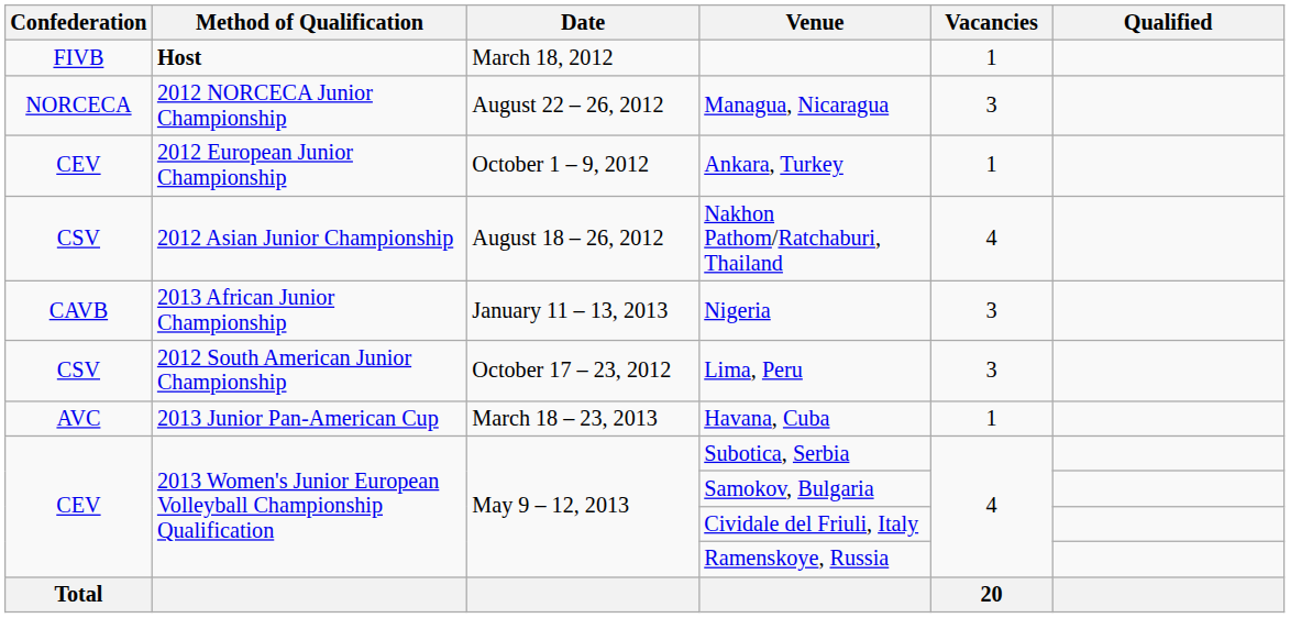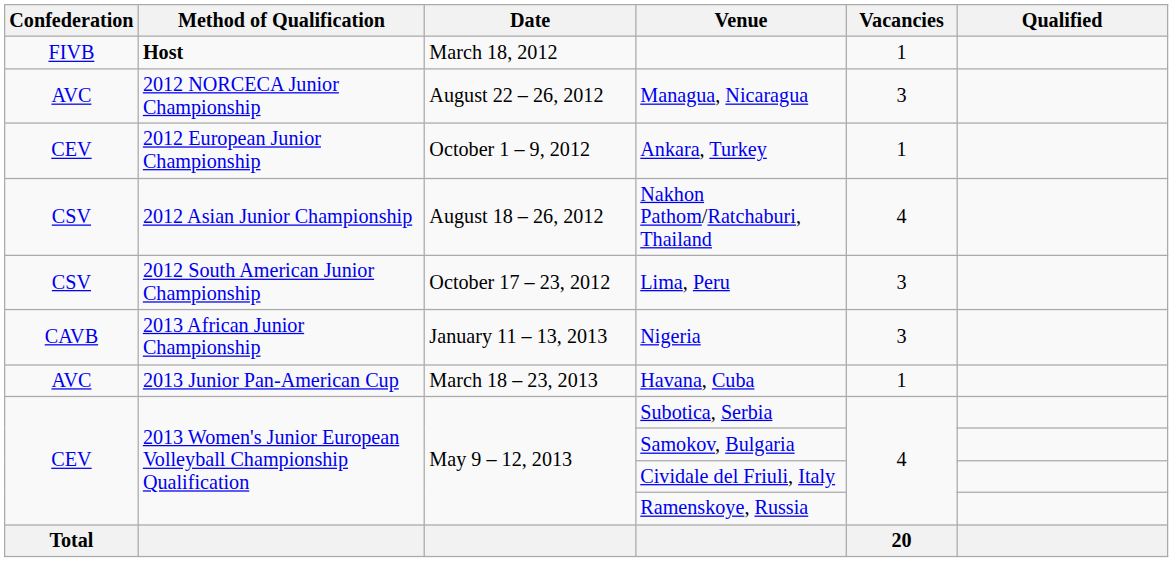 <table class="wikitable">
 <tr>
 <th width=50>Confederation</th>
 <th width=220>Method of Qualification</th>
 <th width=160>Date</th>
 <th width=160>Venue</th>
 <th width=80>Vacancies</th>
 <th width=160>Qualified</th>
 </tr>
 <tr>
 <td align=center><a href='#'>FIVB</a></td>
 <td><strong>Host</strong></td>
 <td>March 18, 2012</td>
 <td></td>
 <td style="text-align:center;">1</td>
 <td></td>
 </tr>
 <tr>
-<td align=center><a href='#'>NORCECA</a></td>
+<td align=center><a href='#'>AVC</a></td>
 <td><a href='#'>2012 NORCECA Junior Championship</a></td>
 <td>August 22 – 26, 2012</td>
 <td> <a href='#'>Managua</a>, <a href='#'>Nicaragua</a></td>
 <td style="text-align:center;">3</td>
 <td><br><br></td>
 </tr>
 <tr>
 <td align=center><a href='#'>CEV</a></td>
 <td><a href='#'>2012 European Junior Championship</a></td>
 <td>October 1 – 9, 2012</td>
 <td> <a href='#'>Ankara</a>, <a href='#'>Turkey</a></td>
 <td style="text-align:center;">1</td>
 <td></td>
 </tr>
 <tr>
 <td align=center><a href='#'>CSV</a></td>
 <td><a href='#'>2012 Asian Junior Championship</a></td>
 <td>August 18 – 26, 2012</td>
 <td> <a href='#'>Nakhon Pathom</a>/<a href='#'>Ratchaburi</a>, <a href='#'>Thailand</a></td>
 <td style="text-align:center;">4</td>
 <td><br><br><br></td>
 </tr>
 <tr>
+<td align=center><a href='#'>CSV</a></td>
+<td><a href='#'>2012 South American Junior Championship</a></td>
+<td>October 17 – 23, 2012</td>
+<td> <a href='#'>Lima</a>, <a href='#'>Peru</a></td>
+<td style="text-align:center;">3</td>
+<td><br><br></td>
+</tr>
+<tr>
 <td align=center><a href='#'>CAVB</a></td>
 <td><a href='#'>2013 African Junior Championship</a></td>
 <td>January 11 – 13, 2013</td>
 <td> <a href='#'>Nigeria</a></td>
-<td style="text-align:center;">3</td>
-<td><br><br></td>
-</tr>
-<tr>
-<td align=center><a href='#'>CSV</a></td>
-<td><a href='#'>2012 South American Junior Championship</a></td>
-<td>October 17 – 23, 2012</td>
-<td> <a href='#'>Lima</a>, <a href='#'>Peru</a></td>
 <td style="text-align:center;">3</td>
 <td><br><br></td>
 </tr>
 <tr>
 <td align=center><a href='#'>AVC</a></td>
 <td><a href='#'>2013 Junior Pan-American Cup</a></td>
 <td>March 18 – 23, 2013</td>
 <td> <a href='#'>Havana</a>, <a href='#'>Cuba</a></td>
 <td style="text-align:center;">1</td>
 <td></td>
 </tr>
 <tr>
 <td align=center rowspan=4><a href='#'>CEV</a></td>
 <td rowspan=4><a href='#'>2013 Women's Junior European Volleyball Championship Qualification</a></td>
 <td rowspan=4>May 9 – 12, 2013</td>
 <td> <a href='#'>Subotica</a>, <a href='#'>Serbia</a></td>
 <td style="text-align:center;" rowspan=4>4</td>
 <td></td>
 </tr>
 <tr>
 <td> <a href='#'>Samokov</a>, <a href='#'>Bulgaria</a></td>
 <td></td>
 </tr>
 <tr>
 <td> <a href='#'>Cividale del Friuli</a>, <a href='#'>Italy</a></td>
 <td></td>
 </tr>
 <tr>
 <td> <a href='#'>Ramenskoye</a>, <a href='#'>Russia</a></td>
 <td></td>
 </tr>
 <tr>
 <th>Total</th>
 <th></th>
 <th></th>
 <th></th>
 <th>20</th>
 <th></th>
 </tr>
 </table>
